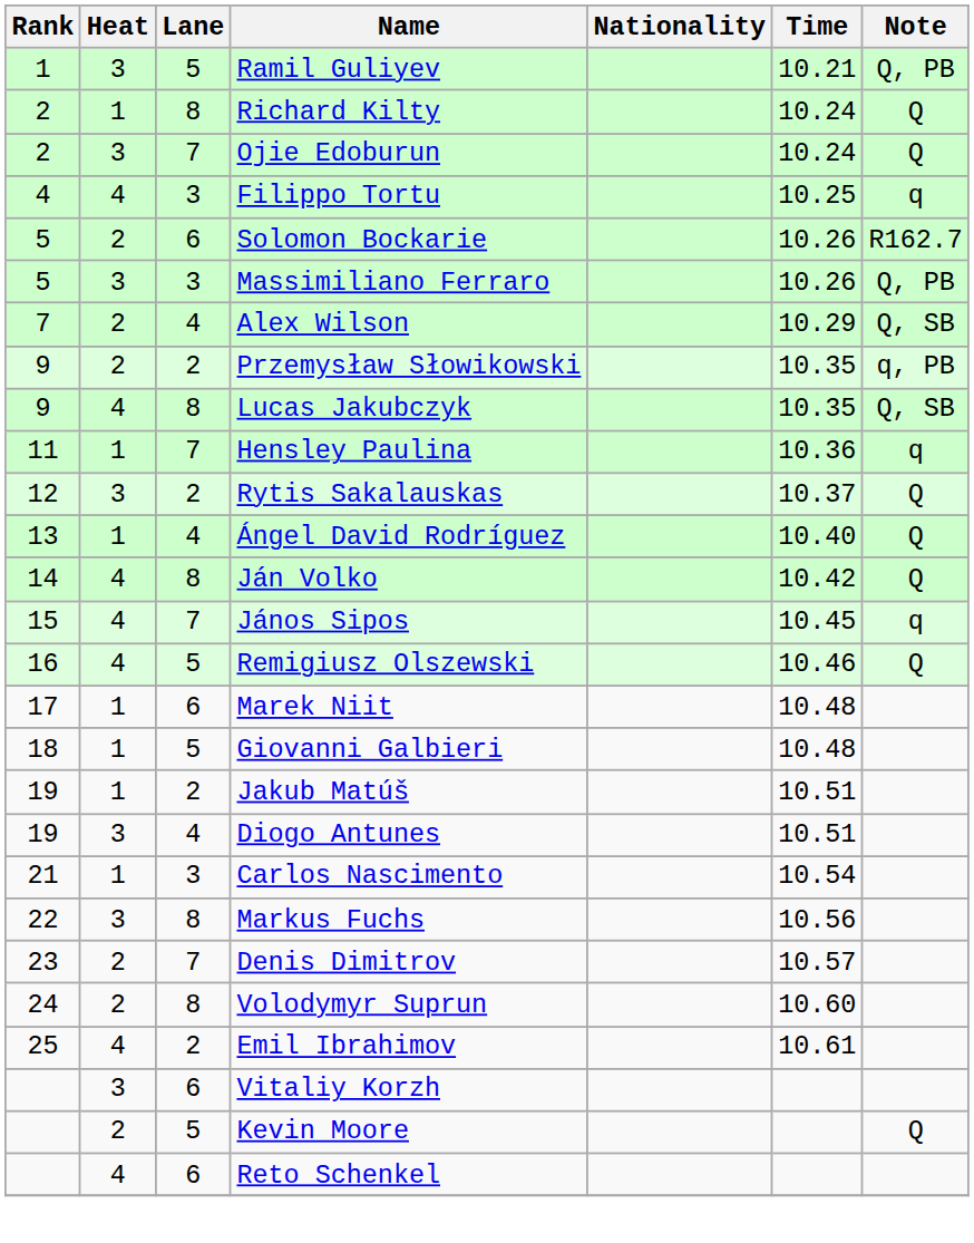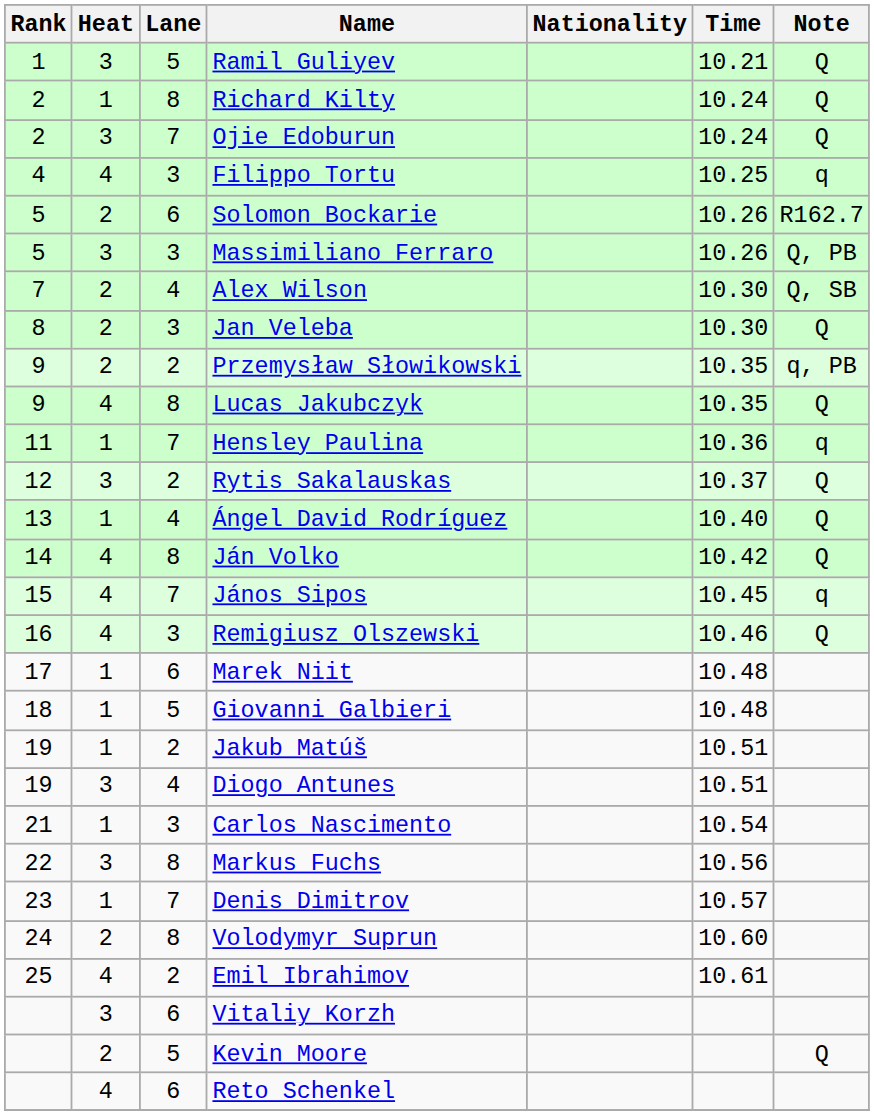 <table class="wikitable sortable" style="text-align:center">
 <tr>
 <th>Rank</th>
 <th>Heat</th>
 <th>Lane</th>
 <th>Name</th>
 <th>Nationality</th>
 <th>Time</th>
 <th>Note</th>
 </tr>
 <tr bgcolor=ccffcc>
 <td>1</td>
 <td>3</td>
 <td>5</td>
 <td align=left><a href='#'>Ramil Guliyev</a></td>
 <td align=left></td>
 <td>10.21</td>
-<td>Q, PB</td>
+<td>Q</td>
 </tr>
 <tr bgcolor=ccffcc>
 <td>2</td>
 <td>1</td>
 <td>8</td>
 <td align=left><a href='#'>Richard Kilty</a></td>
 <td align=left></td>
 <td>10.24</td>
 <td>Q</td>
 </tr>
 <tr bgcolor=ccffcc>
 <td>2</td>
 <td>3</td>
 <td>7</td>
 <td align=left><a href='#'>Ojie Edoburun</a></td>
 <td align=left></td>
 <td>10.24</td>
 <td>Q</td>
 </tr>
 <tr bgcolor=ccffcc>
 <td>4</td>
 <td>4</td>
 <td>3</td>
 <td align=left><a href='#'>Filippo Tortu</a></td>
 <td align=left></td>
 <td>10.25</td>
 <td>q</td>
 </tr>
 <tr bgcolor=ccffcc>
 <td>5</td>
 <td>2</td>
 <td>6</td>
 <td align=left><a href='#'>Solomon Bockarie</a></td>
 <td align=left></td>
 <td>10.26</td>
 <td>R162.7</td>
 </tr>
 <tr bgcolor=ccffcc>
 <td>5</td>
 <td>3</td>
 <td>3</td>
 <td align=left><a href='#'>Massimiliano Ferraro</a></td>
 <td align=left></td>
 <td>10.26</td>
 <td>Q, PB</td>
 </tr>
 <tr bgcolor=ccffcc>
 <td>7</td>
 <td>2</td>
 <td>4</td>
 <td align=left><a href='#'>Alex Wilson</a></td>
 <td align=left></td>
-<td>10.29</td>
+<td>10.30</td>
 <td>Q, SB</td>
+</tr>
+<tr bgcolor=ccffcc>
+<td>8</td>
+<td>2</td>
+<td>3</td>
+<td align=left><a href='#'>Jan Veleba</a></td>
+<td align=left></td>
+<td>10.30</td>
+<td>Q</td>
 </tr>
 <tr bgcolor=ddffdd>
 <td>9</td>
 <td>2</td>
 <td>2</td>
 <td align=left><a href='#'>Przemysław Słowikowski</a></td>
 <td align=left></td>
 <td>10.35</td>
 <td>q, PB</td>
 </tr>
 <tr bgcolor=ccffcc>
 <td>9</td>
 <td>4</td>
 <td>8</td>
 <td align=left><a href='#'>Lucas Jakubczyk</a></td>
 <td align=left></td>
 <td>10.35</td>
-<td>Q, SB</td>
+<td>Q</td>
 </tr>
 <tr bgcolor=ccffcc>
 <td>11</td>
 <td>1</td>
 <td>7</td>
 <td align=left><a href='#'>Hensley Paulina</a></td>
 <td align=left></td>
 <td>10.36</td>
 <td>q</td>
 </tr>
 <tr bgcolor=ddffdd>
 <td>12</td>
 <td>3</td>
 <td>2</td>
 <td align=left><a href='#'>Rytis Sakalauskas</a></td>
 <td align=left></td>
 <td>10.37</td>
 <td>Q</td>
 </tr>
 <tr bgcolor=ccffcc>
 <td>13</td>
 <td>1</td>
 <td>4</td>
 <td align=left><a href='#'>Ángel David Rodríguez</a></td>
 <td align=left></td>
 <td>10.40</td>
 <td>Q</td>
 </tr>
 <tr bgcolor=ccffcc>
 <td>14</td>
 <td>4</td>
 <td>8</td>
 <td align=left><a href='#'>Ján Volko</a></td>
 <td align=left></td>
 <td>10.42</td>
 <td>Q</td>
 </tr>
 <tr bgcolor=ddffdd>
 <td>15</td>
 <td>4</td>
 <td>7</td>
 <td align=left><a href='#'>János Sipos</a></td>
 <td align=left></td>
 <td>10.45</td>
 <td>q</td>
 </tr>
 <tr bgcolor=ddffdd>
 <td>16</td>
 <td>4</td>
-<td>5</td>
+<td>3</td>
 <td align=left><a href='#'>Remigiusz Olszewski</a></td>
 <td align=left></td>
 <td>10.46</td>
 <td>Q</td>
 </tr>
 <tr>
 <td>17</td>
 <td>1</td>
 <td>6</td>
 <td align=left><a href='#'>Marek Niit</a></td>
 <td align=left></td>
 <td>10.48</td>
 <td></td>
 </tr>
 <tr>
 <td>18</td>
 <td>1</td>
 <td>5</td>
 <td align=left><a href='#'>Giovanni Galbieri</a></td>
 <td align=left></td>
 <td>10.48</td>
 <td></td>
 </tr>
 <tr>
 <td>19</td>
 <td>1</td>
 <td>2</td>
 <td align=left><a href='#'>Jakub Matúš</a></td>
 <td align=left></td>
 <td>10.51</td>
 <td></td>
 </tr>
 <tr>
 <td>19</td>
 <td>3</td>
 <td>4</td>
 <td align=left><a href='#'>Diogo Antunes</a></td>
 <td align=left></td>
 <td>10.51</td>
 <td></td>
 </tr>
 <tr>
 <td>21</td>
 <td>1</td>
 <td>3</td>
 <td align=left><a href='#'>Carlos Nascimento</a></td>
 <td align=left></td>
 <td>10.54</td>
 <td></td>
 </tr>
 <tr>
 <td>22</td>
 <td>3</td>
 <td>8</td>
 <td align=left><a href='#'>Markus Fuchs</a></td>
 <td align=left></td>
 <td>10.56</td>
 <td></td>
 </tr>
 <tr>
 <td>23</td>
-<td>2</td>
+<td>1</td>
 <td>7</td>
 <td align=left><a href='#'>Denis Dimitrov</a></td>
 <td align=left></td>
 <td>10.57</td>
 <td></td>
 </tr>
 <tr>
 <td>24</td>
 <td>2</td>
 <td>8</td>
 <td align=left><a href='#'>Volodymyr Suprun</a></td>
 <td align=left></td>
 <td>10.60</td>
 <td></td>
 </tr>
 <tr>
 <td>25</td>
 <td>4</td>
 <td>2</td>
 <td align=left><a href='#'>Emil Ibrahimov</a></td>
 <td align=left></td>
 <td>10.61</td>
 <td></td>
 </tr>
 <tr>
 <td></td>
 <td>3</td>
 <td>6</td>
 <td align=left><a href='#'>Vitaliy Korzh</a></td>
 <td align=left></td>
 <td></td>
 <td></td>
 </tr>
 <tr>
 <td></td>
 <td>2</td>
 <td>5</td>
 <td align=left><a href='#'>Kevin Moore</a></td>
 <td align=left></td>
 <td></td>
 <td>Q</td>
 </tr>
 <tr>
 <td></td>
 <td>4</td>
 <td>6</td>
 <td align=left><a href='#'>Reto Schenkel</a></td>
 <td align=left></td>
 <td></td>
 <td></td>
 </tr>
 <tr>
 </tr>
 </table>
